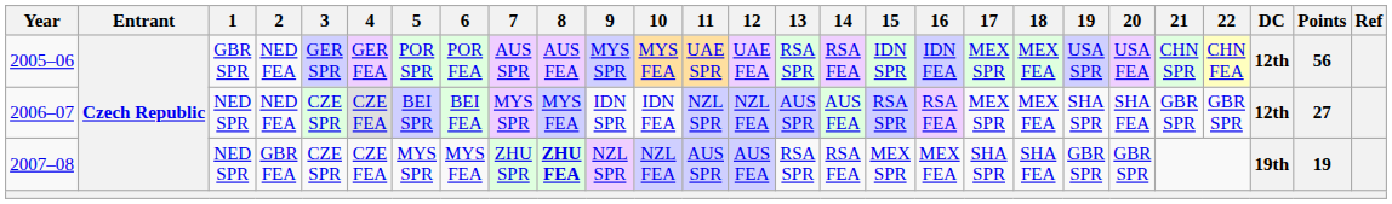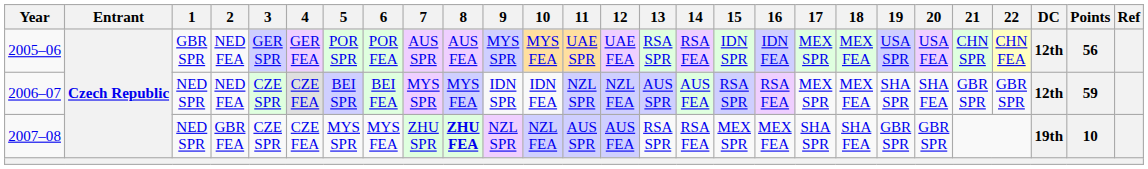 <table class="wikitable" style="text-align:center; font-size:85%">
 <tr>
 <th>Year</th>
 <th>Entrant</th>
 <th>1</th>
 <th>2</th>
 <th>3</th>
 <th>4</th>
 <th>5</th>
 <th>6</th>
 <th>7</th>
 <th>8</th>
 <th>9</th>
 <th>10</th>
 <th>11</th>
 <th>12</th>
 <th>13</th>
 <th>14</th>
 <th>15</th>
 <th>16</th>
 <th>17</th>
 <th>18</th>
 <th>19</th>
 <th>20</th>
 <th>21</th>
 <th>22</th>
 <th>DC</th>
 <th>Points</th>
 <th>Ref</th>
 </tr>
 <tr>
 <td nowrap><a href='#'>2005–06</a></td>
 <th rowspan=3 nowrap><a href='#'>Czech Republic</a></th>
 <td><a href='#'>GBR<br>SPR</a></td>
 <td><a href='#'>NED<br>FEA</a></td>
 <td style="background:#CFCFFF;"><a href='#'>GER<br>SPR</a><br></td>
 <td style="background:#EFCFFF;"><a href='#'>GER<br>FEA</a><br></td>
 <td style="background:#DFFFDF;"><a href='#'>POR<br>SPR</a><br></td>
 <td style="background:#DFFFDF;"><a href='#'>POR<br>FEA</a><br></td>
 <td style="background:#EFCFFF;"><a href='#'>AUS<br>SPR</a><br></td>
 <td style="background:#EFCFFF;"><a href='#'>AUS<br>FEA</a><br></td>
 <td style="background:#CFCFFF;"><a href='#'>MYS<br>SPR</a><br></td>
 <td style="background:#FFDF9F;"><a href='#'>MYS<br>FEA</a><br></td>
 <td style="background:#FFDF9F;"><a href='#'>UAE<br>SPR</a><br></td>
 <td style="background:#EFCFFF;"><a href='#'>UAE<br>FEA</a><br></td>
 <td style="background:#DFFFDF;"><a href='#'>RSA<br>SPR</a><br></td>
 <td style="background:#EFCFFF;"><a href='#'>RSA<br>FEA</a><br></td>
 <td style="background:#DFFFDF;"><a href='#'>IDN<br>SPR</a><br></td>
 <td style="background:#CFCFFF;"><a href='#'>IDN<br>FEA</a><br></td>
 <td style="background:#DFFFDF;"><a href='#'>MEX<br>SPR</a><br></td>
 <td style="background:#DFFFDF;"><a href='#'>MEX<br>FEA</a><br></td>
 <td style="background:#CFCFFF;"><a href='#'>USA<br>SPR</a><br></td>
 <td style="background:#EFCFFF;"><a href='#'>USA<br>FEA</a><br></td>
 <td style="background:#DFFFDF;"><a href='#'>CHN<br>SPR</a><br></td>
 <td style="background:#FFFFBF;"><a href='#'>CHN<br>FEA</a><br></td>
 <th>12th</th>
 <th>56</th>
 <th></th>
 </tr>
 <tr>
 <td nowrap><a href='#'>2006–07</a></td>
 <td><a href='#'>NED<br>SPR</a></td>
 <td><a href='#'>NED<br>FEA</a></td>
 <td style="background:#DFFFDF;"><a href='#'>CZE<br>SPR</a><br></td>
 <td style="background:#DFDFDF;"><a href='#'>CZE<br>FEA</a><br></td>
 <td style="background:#CFCFFF;"><a href='#'>BEI<br>SPR</a><br></td>
 <td style="background:#DFFFDF;"><a href='#'>BEI<br>FEA</a><br></td>
 <td style="background:#EFCFFF;"><a href='#'>MYS<br>SPR</a><br></td>
 <td style="background:#CFCFFF;"><a href='#'>MYS<br>FEA</a><br></td>
 <td><a href='#'>IDN<br>SPR</a></td>
 <td><a href='#'>IDN<br>FEA</a></td>
 <td style="background:#CFCFFF;"><a href='#'>NZL<br>SPR</a><br></td>
 <td style="background:#CFCFFF;"><a href='#'>NZL<br>FEA</a><br></td>
 <td style="background:#CFCFFF;"><a href='#'>AUS<br>SPR</a><br></td>
 <td style="background:#DFFFDF;"><a href='#'>AUS<br>FEA</a><br></td>
 <td style="background:#CFCFFF;"><a href='#'>RSA<br>SPR</a><br></td>
 <td style="background:#EFCFFF;"><a href='#'>RSA<br>FEA</a><br></td>
 <td><a href='#'>MEX<br>SPR</a></td>
 <td><a href='#'>MEX<br>FEA</a></td>
 <td><a href='#'>SHA<br>SPR</a></td>
 <td><a href='#'>SHA<br>FEA</a></td>
 <td><a href='#'>GBR<br>SPR</a></td>
 <td><a href='#'>GBR<br>SPR</a></td>
 <th>12th</th>
-<th>27</th>
+<th>59</th>
 <th></th>
 </tr>
 <tr>
 <td nowrap><a href='#'>2007–08</a></td>
 <td><a href='#'>NED<br>SPR</a></td>
 <td><a href='#'>GBR<br>FEA</a></td>
 <td><a href='#'>CZE<br>SPR</a></td>
 <td><a href='#'>CZE<br>FEA</a></td>
 <td><a href='#'>MYS<br>SPR</a></td>
 <td><a href='#'>MYS<br>FEA</a></td>
 <td style="background:#DFFFDF;"><a href='#'>ZHU<br>SPR</a><br></td>
 <td style="background:#DFFFDF;"><strong><a href='#'>ZHU<br>FEA</a><br></strong></td>
 <td style="background:#EFCFFF;"><a href='#'>NZL<br>SPR</a><br></td>
 <td style="background:#CFCFFF;"><a href='#'>NZL<br>FEA</a><br></td>
 <td style="background:#CFCFFF;"><a href='#'>AUS<br>SPR</a><br></td>
 <td style="background:#CFCFFF;"><a href='#'>AUS<br>FEA</a><br></td>
 <td><a href='#'>RSA<br>SPR</a></td>
 <td><a href='#'>RSA<br>FEA</a></td>
 <td><a href='#'>MEX<br>SPR</a></td>
 <td><a href='#'>MEX<br>FEA</a></td>
 <td><a href='#'>SHA<br>SPR</a></td>
 <td><a href='#'>SHA<br>FEA</a></td>
 <td><a href='#'>GBR<br>SPR</a></td>
 <td><a href='#'>GBR<br>SPR</a></td>
 <td colspan=2></td>
 <th>19th</th>
-<th>19</th>
+<th>10</th>
 <th></th>
 </tr>
 <tr>
 <th colspan="27"></th>
 </tr>
 </table>
